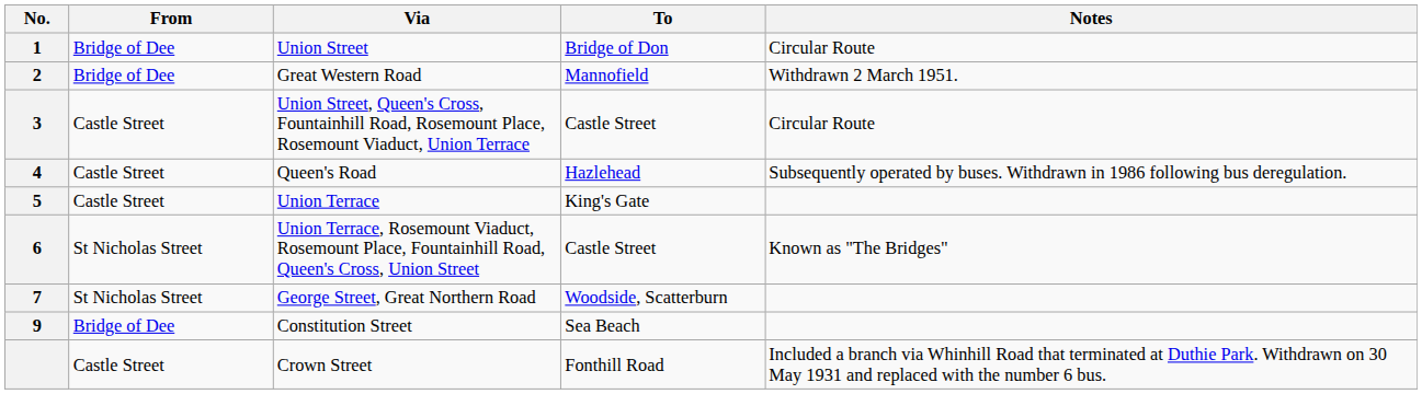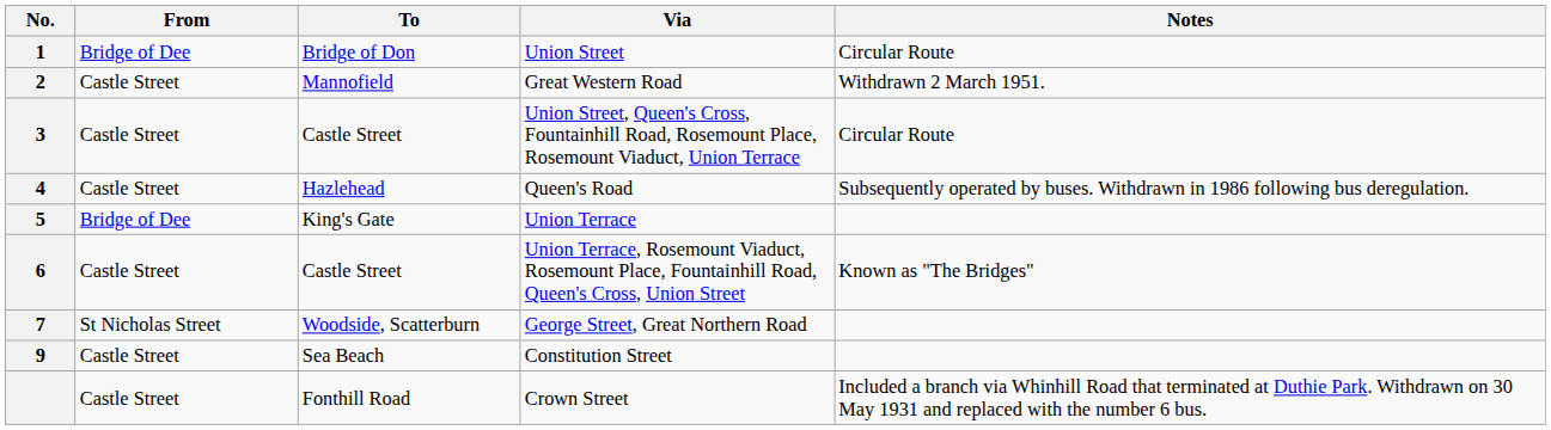 <table class="wikitable" width="100%">
 <tr>
 <th width="50">No.</th>
 <th width="175">From</th>
+<th width="175">To</th>
 <th width="250">Via</th>
-<th width="175">To</th>
 <th>Notes</th>
 </tr>
 <tr>
 <th>1</th>
 <td><a href='#'>Bridge of Dee</a></td>
+<td><a href='#'>Bridge of Don</a></td>
 <td><a href='#'>Union Street</a></td>
-<td><a href='#'>Bridge of Don</a></td>
 <td>Circular Route</td>
 </tr>
 <tr>
 <th>2</th>
-<td><a href='#'>Bridge of Dee</a></td>
+<td>Castle Street</td>
+<td><a href='#'>Mannofield</a></td>
 <td>Great Western Road</td>
-<td><a href='#'>Mannofield</a></td>
 <td>Withdrawn 2 March 1951.</td>
 </tr>
 <tr>
 <th>3</th>
 <td>Castle Street</td>
+<td>Castle Street</td>
 <td><a href='#'>Union Street</a>, <a href='#'>Queen's Cross</a>, Fountainhill Road, Rosemount Place, Rosemount Viaduct, <a href='#'>Union Terrace</a></td>
-<td>Castle Street</td>
 <td>Circular Route</td>
 </tr>
 <tr>
 <th>4</th>
 <td>Castle Street</td>
+<td><a href='#'>Hazlehead</a></td>
 <td>Queen's Road</td>
-<td><a href='#'>Hazlehead</a></td>
 <td>Subsequently operated by buses. Withdrawn in 1986 following bus deregulation.</td>
 </tr>
 <tr>
 <th>5</th>
-<td>Castle Street</td>
+<td><a href='#'>Bridge of Dee</a></td>
+<td>King's Gate</td>
 <td><a href='#'>Union Terrace</a></td>
-<td>King's Gate</td>
 <td></td>
 </tr>
 <tr>
 <th>6</th>
-<td>St Nicholas Street</td>
+<td>Castle Street</td>
+<td>Castle Street</td>
 <td><a href='#'>Union Terrace</a>, Rosemount Viaduct, Rosemount Place, Fountainhill Road, <a href='#'>Queen's Cross</a>, <a href='#'>Union Street</a></td>
-<td>Castle Street</td>
 <td>Known as "The Bridges"</td>
 </tr>
 <tr>
 <th>7</th>
 <td>St Nicholas Street</td>
+<td><a href='#'>Woodside</a>, Scatterburn</td>
 <td><a href='#'>George Street</a>, Great Northern Road</td>
-<td><a href='#'>Woodside</a>, Scatterburn</td>
 <td></td>
 </tr>
 <tr>
 <th>9</th>
-<td><a href='#'>Bridge of Dee</a></td>
+<td>Castle Street</td>
+<td>Sea Beach</td>
 <td>Constitution Street</td>
-<td>Sea Beach</td>
 <td></td>
 </tr>
 <tr>
 <th></th>
 <td>Castle Street</td>
+<td>Fonthill Road</td>
 <td>Crown Street</td>
-<td>Fonthill Road</td>
 <td>Included a branch via Whinhill Road that terminated at <a href='#'>Duthie Park</a>. Withdrawn on 30 May 1931 and replaced with the number 6 bus.</td>
 </tr>
 </table>
